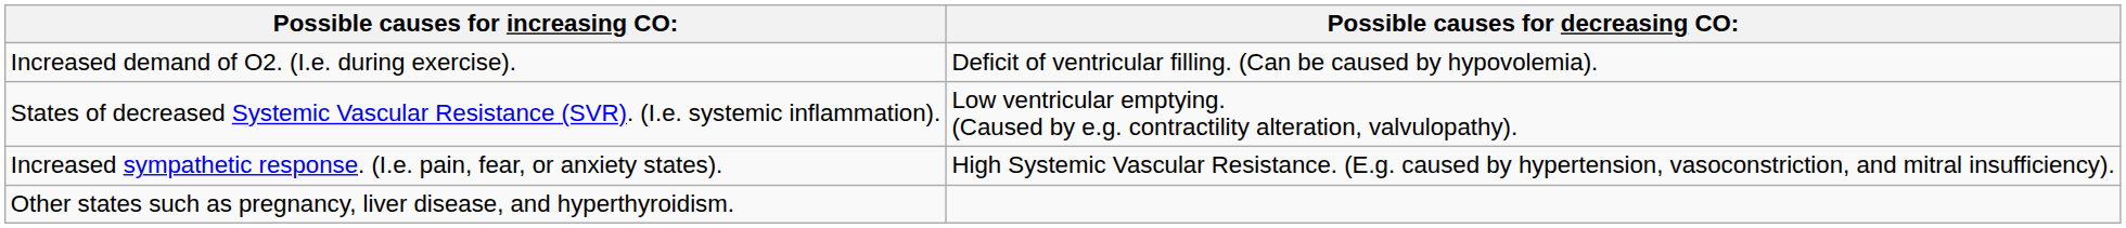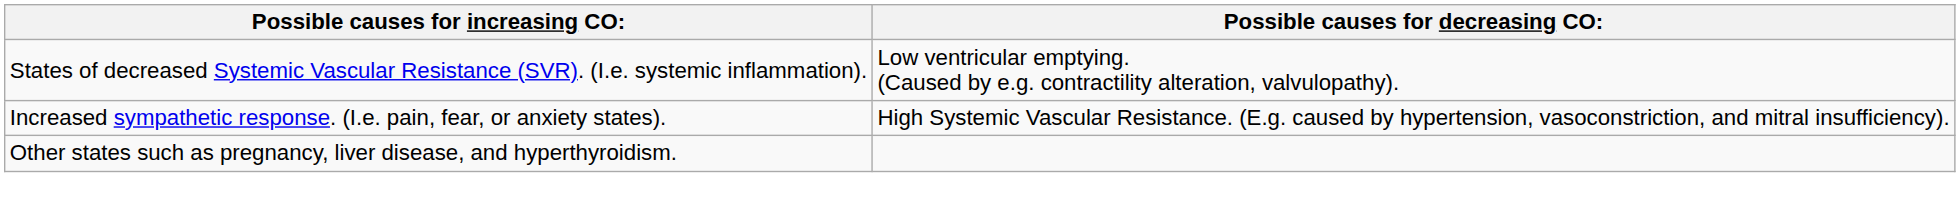 <table class="wikitable">
 <tr>
 <th>Possible causes for <u>increasing</u> CO:</th>
 <th>Possible causes for <u>decreasing</u> CO:</th>
-</tr>
-<tr>
-<td>Increased demand of O2. (I.e. during exercise).</td>
-<td>Deficit of ventricular filling. (Can be caused by hypovolemia).</td>
 </tr>
 <tr>
 <td>States of decreased <a href='#'>Systemic Vascular Resistance (SVR)</a>. (I.e. systemic inflammation).</td>
 <td>Low ventricular emptying.  <br>(Caused by e.g. contractility alteration, valvulopathy).</td>
 </tr>
 <tr>
 <td>Increased <a href='#'>sympathetic response</a>. (I.e. pain, fear, or anxiety states).</td>
 <td>High Systemic Vascular Resistance. (E.g. caused by hypertension, vasoconstriction, and mitral insufficiency).</td>
 </tr>
 <tr>
 <td>Other states such as pregnancy, liver disease, and hyperthyroidism.</td>
 <td></td>
 </tr>
 </table>
